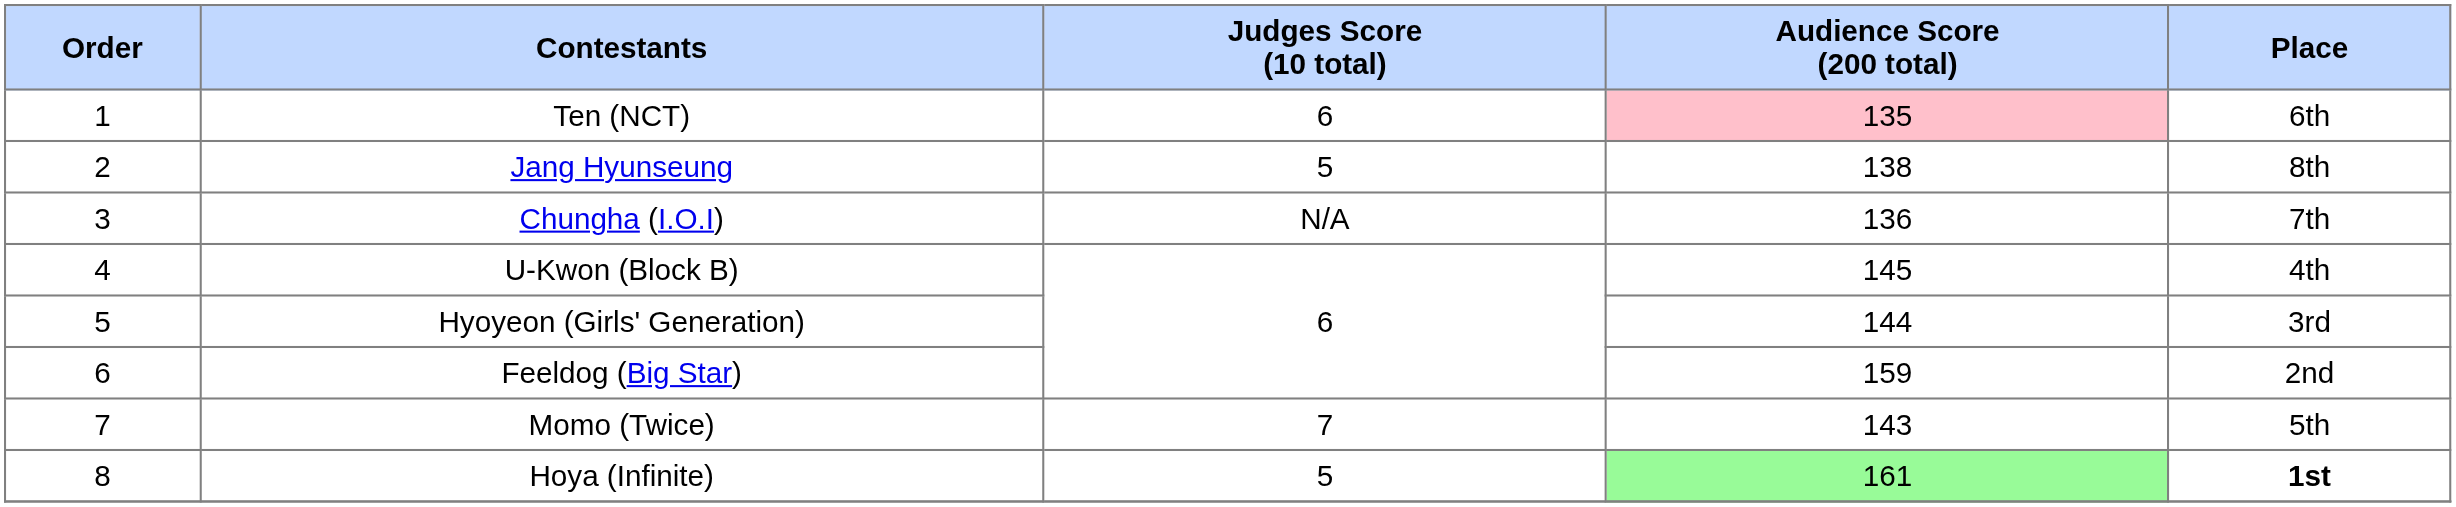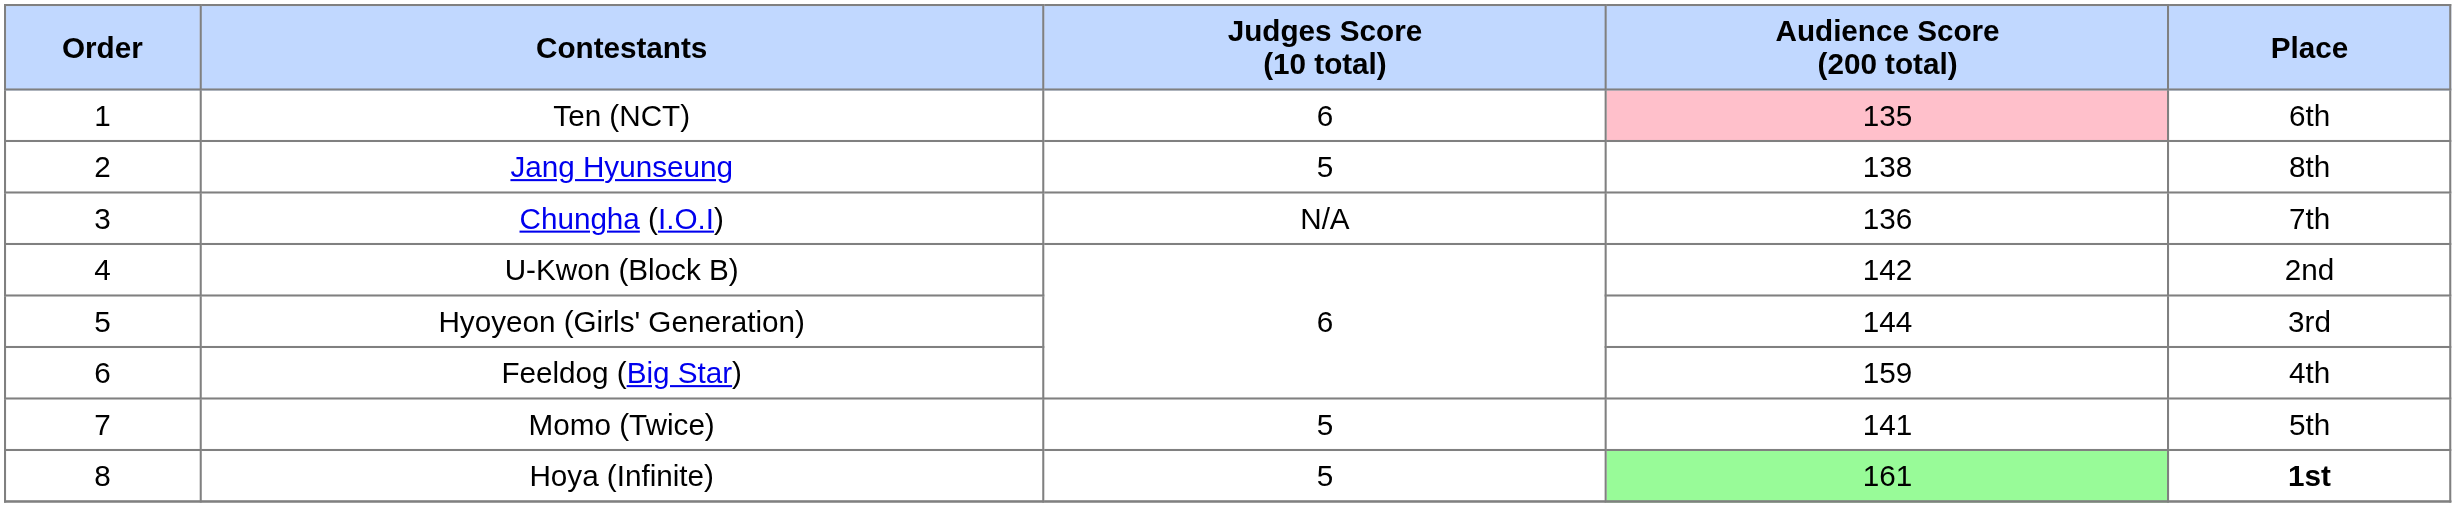 <table border="1" cellpadding="4" cellspacing="0" style="text-align:center; font-size:90%; border-collapse:collapse;" width=75%>
 <tr style="background:#C1D8FF;">
 <th width=3%>Order</th>
 <th width=15%>Contestants</th>
 <th width=10%>Judges Score<br>(10 total)</th>
 <th width=10%>Audience Score<br>(200 total)</th>
 <th width=5%; align=center>Place</th>
 </tr>
 <tr>
 <td>1</td>
 <td>Ten (NCT)</td>
 <td>6</td>
 <td style="background:pink">135</td>
 <td>6th</td>
 </tr>
 <tr>
 <td>2</td>
 <td><a href='#'>Jang Hyunseung</a></td>
 <td>5</td>
 <td>138</td>
 <td>8th</td>
 </tr>
 <tr>
 <td>3</td>
 <td><a href='#'>Chungha</a> (<a href='#'>I.O.I</a>)</td>
 <td>N/A</td>
 <td>136</td>
 <td>7th</td>
 </tr>
 <tr>
 <td>4</td>
 <td>U-Kwon (Block B)</td>
 <td rowspan=3>6</td>
-<td>145</td>
-<td>4th</td>
+<td>142</td>
+<td>2nd</td>
 </tr>
 <tr>
 <td>5</td>
 <td>Hyoyeon (Girls' Generation)</td>
 <td>144</td>
 <td>3rd</td>
 </tr>
 <tr>
 <td>6</td>
 <td>Feeldog (<a href='#'>Big Star</a>)</td>
 <td>159</td>
-<td>2nd</td>
+<td>4th</td>
 </tr>
 <tr>
 <td>7</td>
 <td>Momo (Twice)</td>
-<td>7</td>
-<td>143</td>
+<td>5</td>
+<td>141</td>
 <td>5th</td>
 </tr>
 <tr>
 <td>8</td>
 <td>Hoya (Infinite)</td>
 <td>5</td>
 <td style="background:palegreen">161</td>
 <td><strong>1st</strong></td>
 </tr>
 <tr>
 </tr>
 </table>
